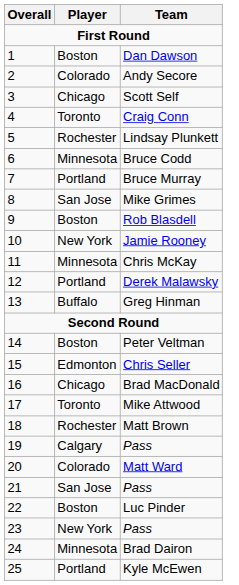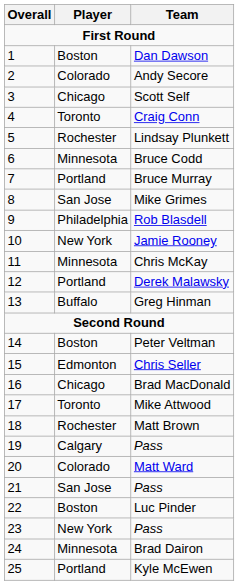 <table class="wikitable">
 <tr>
 <th>Overall</th>
 <th>Player</th>
 <th>Team</th>
 </tr>
 <tr>
 <td align="center" colspan="3"><strong>First Round</strong></td>
 </tr>
 <tr>
 <td>1</td>
 <td>Boston</td>
 <td><a href='#'>Dan Dawson</a></td>
 </tr>
 <tr>
 <td>2</td>
 <td>Colorado</td>
 <td>Andy Secore</td>
 </tr>
 <tr>
 <td>3</td>
 <td>Chicago</td>
 <td>Scott Self</td>
 </tr>
 <tr>
 <td>4</td>
 <td>Toronto</td>
 <td><a href='#'>Craig Conn</a></td>
 </tr>
 <tr>
 <td>5</td>
 <td>Rochester</td>
 <td>Lindsay Plunkett</td>
 </tr>
 <tr>
 <td>6</td>
 <td>Minnesota</td>
 <td>Bruce Codd</td>
 </tr>
 <tr>
 <td>7</td>
 <td>Portland</td>
 <td>Bruce Murray</td>
 </tr>
 <tr>
 <td>8</td>
 <td>San Jose</td>
 <td>Mike Grimes</td>
 </tr>
 <tr>
 <td>9</td>
-<td>Boston</td>
+<td>Philadelphia</td>
 <td><a href='#'>Rob Blasdell</a></td>
 </tr>
 <tr>
 <td>10</td>
 <td>New York</td>
 <td><a href='#'>Jamie Rooney</a></td>
 </tr>
 <tr>
 <td>11</td>
 <td>Minnesota</td>
 <td>Chris McKay</td>
 </tr>
 <tr>
 <td>12</td>
 <td>Portland</td>
 <td><a href='#'>Derek Malawsky</a></td>
 </tr>
 <tr>
 <td>13</td>
 <td>Buffalo</td>
 <td>Greg Hinman</td>
 </tr>
 <tr>
 <td align="center" colspan="3"><strong>Second Round</strong></td>
 </tr>
 <tr>
 <td>14</td>
 <td>Boston</td>
 <td>Peter Veltman</td>
 </tr>
 <tr>
 <td>15</td>
 <td>Edmonton</td>
 <td><a href='#'>Chris Seller</a></td>
 </tr>
 <tr>
 <td>16</td>
 <td>Chicago</td>
 <td>Brad MacDonald</td>
 </tr>
 <tr>
 <td>17</td>
 <td>Toronto</td>
 <td>Mike Attwood</td>
 </tr>
 <tr>
 <td>18</td>
 <td>Rochester</td>
 <td>Matt Brown</td>
 </tr>
 <tr>
 <td>19</td>
 <td>Calgary</td>
 <td><em>Pass</em></td>
 </tr>
 <tr>
 <td>20</td>
 <td>Colorado</td>
 <td><a href='#'>Matt Ward</a></td>
 </tr>
 <tr>
 <td>21</td>
 <td>San Jose</td>
 <td><em>Pass</em></td>
 </tr>
 <tr>
 <td>22</td>
 <td>Boston</td>
 <td>Luc Pinder</td>
 </tr>
 <tr>
 <td>23</td>
 <td>New York</td>
 <td><em>Pass</em></td>
 </tr>
 <tr>
 <td>24</td>
 <td>Minnesota</td>
 <td>Brad Dairon</td>
 </tr>
 <tr>
 <td>25</td>
 <td>Portland</td>
 <td>Kyle McEwen</td>
 </tr>
 </table>
